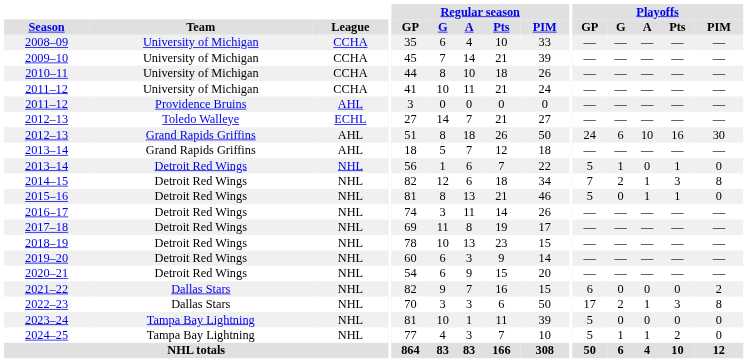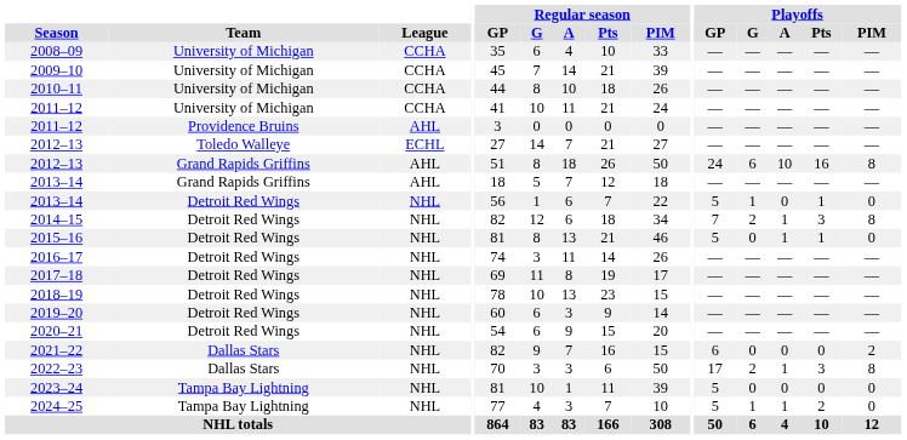 <table border="0" cellpadding="1" cellspacing="0" style="text-align:center; width:60em">
 <tr bgcolor="#e0e0e0">
 <th colspan="3"  bgcolor="#ffffff"></th>
 <th rowspan="99" bgcolor="#ffffff"></th>
 <th colspan="5"><a href='#'>Regular season</a></th>
 <th rowspan="99" bgcolor="#ffffff"></th>
 <th colspan="5"><a href='#'>Playoffs</a></th>
 </tr>
 <tr bgcolor="#e0e0e0">
 <th><a href='#'>Season</a></th>
 <th>Team</th>
 <th>League</th>
 <th>GP</th>
 <th><a href='#'>G</a></th>
 <th><a href='#'>A</a></th>
 <th><a href='#'>Pts</a></th>
 <th><a href='#'>PIM</a></th>
 <th>GP</th>
 <th>G</th>
 <th>A</th>
 <th>Pts</th>
 <th>PIM</th>
 </tr>
 <tr bgcolor="#f0f0f0">
 <td><a href='#'>2008–09</a></td>
 <td><a href='#'>University of Michigan</a></td>
 <td><a href='#'>CCHA</a></td>
 <td>35</td>
 <td>6</td>
 <td>4</td>
 <td>10</td>
 <td>33</td>
 <td>—</td>
 <td>—</td>
 <td>—</td>
 <td>—</td>
 <td>—</td>
 </tr>
 <tr>
 <td><a href='#'>2009–10</a></td>
 <td>University of Michigan</td>
 <td>CCHA</td>
 <td>45</td>
 <td>7</td>
 <td>14</td>
 <td>21</td>
 <td>39</td>
 <td>—</td>
 <td>—</td>
 <td>—</td>
 <td>—</td>
 <td>—</td>
 </tr>
 <tr bgcolor="#f0f0f0">
 <td><a href='#'>2010–11</a></td>
 <td>University of Michigan</td>
 <td>CCHA</td>
 <td>44</td>
 <td>8</td>
 <td>10</td>
 <td>18</td>
 <td>26</td>
 <td>—</td>
 <td>—</td>
 <td>—</td>
 <td>—</td>
 <td>—</td>
 </tr>
 <tr>
 <td><a href='#'>2011–12</a></td>
 <td>University of Michigan</td>
 <td>CCHA</td>
 <td>41</td>
 <td>10</td>
 <td>11</td>
 <td>21</td>
 <td>24</td>
 <td>—</td>
 <td>—</td>
 <td>—</td>
 <td>—</td>
 <td>—</td>
 </tr>
 <tr bgcolor="#f0f0f0">
 <td><a href='#'>2011–12</a></td>
 <td><a href='#'>Providence Bruins</a></td>
 <td><a href='#'>AHL</a></td>
 <td>3</td>
 <td>0</td>
 <td>0</td>
 <td>0</td>
 <td>0</td>
 <td>—</td>
 <td>—</td>
 <td>—</td>
 <td>—</td>
 <td>—</td>
 </tr>
 <tr>
 <td><a href='#'>2012–13</a></td>
 <td><a href='#'>Toledo Walleye</a></td>
 <td><a href='#'>ECHL</a></td>
 <td>27</td>
 <td>14</td>
 <td>7</td>
 <td>21</td>
 <td>27</td>
 <td>—</td>
 <td>—</td>
 <td>—</td>
 <td>—</td>
 <td>—</td>
 </tr>
 <tr bgcolor="#f0f0f0">
 <td><a href='#'>2012–13</a></td>
 <td><a href='#'>Grand Rapids Griffins</a></td>
 <td>AHL</td>
 <td>51</td>
 <td>8</td>
 <td>18</td>
 <td>26</td>
 <td>50</td>
 <td>24</td>
 <td>6</td>
 <td>10</td>
 <td>16</td>
-<td>30</td>
+<td>8</td>
 </tr>
 <tr>
 <td><a href='#'>2013–14</a></td>
 <td>Grand Rapids Griffins</td>
 <td>AHL</td>
 <td>18</td>
 <td>5</td>
 <td>7</td>
 <td>12</td>
 <td>18</td>
 <td>—</td>
 <td>—</td>
 <td>—</td>
 <td>—</td>
 <td>—</td>
 </tr>
 <tr bgcolor="#f0f0f0">
 <td><a href='#'>2013–14</a></td>
 <td><a href='#'>Detroit Red Wings</a></td>
 <td><a href='#'>NHL</a></td>
 <td>56</td>
 <td>1</td>
 <td>6</td>
 <td>7</td>
 <td>22</td>
 <td>5</td>
 <td>1</td>
 <td>0</td>
 <td>1</td>
 <td>0</td>
 </tr>
 <tr>
 <td><a href='#'>2014–15</a></td>
 <td>Detroit Red Wings</td>
 <td>NHL</td>
 <td>82</td>
 <td>12</td>
 <td>6</td>
 <td>18</td>
 <td>34</td>
 <td>7</td>
 <td>2</td>
 <td>1</td>
 <td>3</td>
 <td>8</td>
 </tr>
 <tr bgcolor="#f0f0f0">
 <td><a href='#'>2015–16</a></td>
 <td>Detroit Red Wings</td>
 <td>NHL</td>
 <td>81</td>
 <td>8</td>
 <td>13</td>
 <td>21</td>
 <td>46</td>
 <td>5</td>
 <td>0</td>
 <td>1</td>
 <td>1</td>
 <td>0</td>
 </tr>
 <tr>
 <td><a href='#'>2016–17</a></td>
 <td>Detroit Red Wings</td>
 <td>NHL</td>
 <td>74</td>
 <td>3</td>
 <td>11</td>
 <td>14</td>
 <td>26</td>
 <td>—</td>
 <td>—</td>
 <td>—</td>
 <td>—</td>
 <td>—</td>
 </tr>
 <tr bgcolor="#f0f0f0">
 <td><a href='#'>2017–18</a></td>
 <td>Detroit Red Wings</td>
 <td>NHL</td>
 <td>69</td>
 <td>11</td>
 <td>8</td>
 <td>19</td>
 <td>17</td>
 <td>—</td>
 <td>—</td>
 <td>—</td>
 <td>—</td>
 <td>—</td>
 </tr>
 <tr>
 <td><a href='#'>2018–19</a></td>
 <td>Detroit Red Wings</td>
 <td>NHL</td>
 <td>78</td>
 <td>10</td>
 <td>13</td>
 <td>23</td>
 <td>15</td>
 <td>—</td>
 <td>—</td>
 <td>—</td>
 <td>—</td>
 <td>—</td>
 </tr>
 <tr bgcolor="#f0f0f0">
 <td><a href='#'>2019–20</a></td>
 <td>Detroit Red Wings</td>
 <td>NHL</td>
 <td>60</td>
 <td>6</td>
 <td>3</td>
 <td>9</td>
 <td>14</td>
 <td>—</td>
 <td>—</td>
 <td>—</td>
 <td>—</td>
 <td>—</td>
 </tr>
 <tr>
 <td><a href='#'>2020–21</a></td>
 <td>Detroit Red Wings</td>
 <td>NHL</td>
 <td>54</td>
 <td>6</td>
 <td>9</td>
 <td>15</td>
 <td>20</td>
 <td>—</td>
 <td>—</td>
 <td>—</td>
 <td>—</td>
 <td>—</td>
 </tr>
 <tr bgcolor="#f0f0f0">
 <td><a href='#'>2021–22</a></td>
 <td><a href='#'>Dallas Stars</a></td>
 <td>NHL</td>
 <td>82</td>
 <td>9</td>
 <td>7</td>
 <td>16</td>
 <td>15</td>
 <td>6</td>
 <td>0</td>
 <td>0</td>
 <td>0</td>
 <td>2</td>
 </tr>
 <tr>
 <td><a href='#'>2022–23</a></td>
 <td>Dallas Stars</td>
 <td>NHL</td>
 <td>70</td>
 <td>3</td>
 <td>3</td>
 <td>6</td>
 <td>50</td>
 <td>17</td>
 <td>2</td>
 <td>1</td>
 <td>3</td>
 <td>8</td>
 </tr>
 <tr bgcolor="#f0f0f0">
 <td><a href='#'>2023–24</a></td>
 <td><a href='#'>Tampa Bay Lightning</a></td>
 <td>NHL</td>
 <td>81</td>
 <td>10</td>
 <td>1</td>
 <td>11</td>
 <td>39</td>
 <td>5</td>
 <td>0</td>
 <td>0</td>
 <td>0</td>
 <td>0</td>
 </tr>
 <tr>
 <td><a href='#'>2024–25</a></td>
 <td>Tampa Bay Lightning</td>
 <td>NHL</td>
 <td>77</td>
 <td>4</td>
 <td>3</td>
 <td>7</td>
 <td>10</td>
 <td>5</td>
 <td>1</td>
 <td>1</td>
 <td>2</td>
 <td>0</td>
 </tr>
 <tr bgcolor="#e0e0e0">
 <th colspan="3">NHL totals</th>
 <th>864</th>
 <th>83</th>
 <th>83</th>
 <th>166</th>
 <th>308</th>
 <th>50</th>
 <th>6</th>
 <th>4</th>
 <th>10</th>
 <th>12</th>
 </tr>
 </table>
